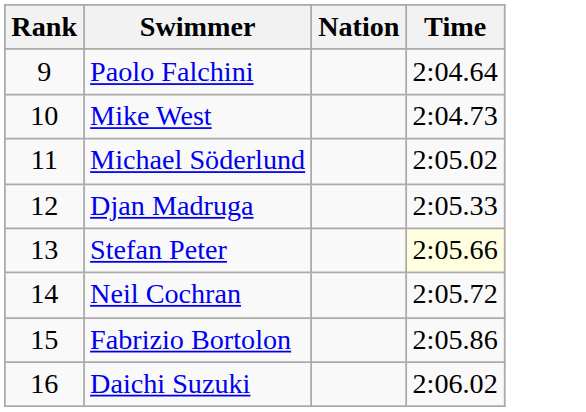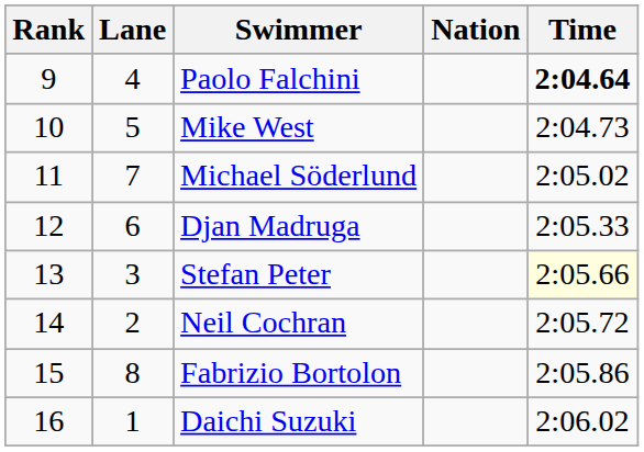 <table class="wikitable sortable" style="text-align:center">
 <tr>
 <th>Rank</th>
+<th>Lane</th>
 <th>Swimmer</th>
 <th>Nation</th>
 <th>Time</th>
 </tr>
 <tr>
 <td>9</td>
+<td>4</td>
 <td align=left><a href='#'>Paolo Falchini</a></td>
 <td align=left></td>
-<td>2:04.64</td>
+<td><strong>2:04.64</strong></td>
 </tr>
 <tr>
 <td>10</td>
+<td>5</td>
 <td align=left><a href='#'>Mike West</a></td>
 <td align=left></td>
 <td>2:04.73</td>
 </tr>
 <tr>
 <td>11</td>
+<td>7</td>
 <td align=left><a href='#'>Michael Söderlund</a></td>
 <td align=left></td>
 <td>2:05.02</td>
 </tr>
 <tr>
 <td>12</td>
+<td>6</td>
 <td align=left><a href='#'>Djan Madruga</a></td>
 <td align=left></td>
 <td>2:05.33</td>
 </tr>
 <tr>
 <td>13</td>
+<td>3</td>
 <td align=left><a href='#'>Stefan Peter</a></td>
 <td align=left></td>
 <td style="background: lightyellow;">2:05.66</td>
 </tr>
 <tr>
 <td>14</td>
+<td>2</td>
 <td align=left><a href='#'>Neil Cochran</a></td>
 <td align=left></td>
 <td>2:05.72</td>
 </tr>
 <tr>
 <td>15</td>
+<td>8</td>
 <td align=left><a href='#'>Fabrizio Bortolon</a></td>
 <td align=left></td>
 <td>2:05.86</td>
 </tr>
 <tr>
 <td>16</td>
+<td>1</td>
 <td align=left><a href='#'>Daichi Suzuki</a></td>
 <td align=left></td>
 <td>2:06.02</td>
 </tr>
 </table>
